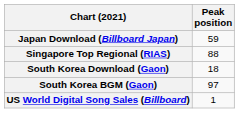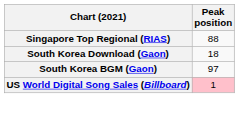 <table class="wikitable sortable plainrowheaders" style="text-align:center">
 <tr>
 <th scope="col">Chart (2021)</th>
 <th scope="col">Peak<br>position</th>
-</tr>
-<tr>
-<th scope="row">Japan Download (<em><a href='#'>Billboard Japan</a></em>)</th>
-<td>59</td>
 </tr>
 <tr>
 <th scope="row">Singapore Top Regional (<a href='#'>RIAS</a>)</th>
 <td>88</td>
 </tr>
 <tr>
 <th scope="row">South Korea Download (<a href='#'>Gaon</a>)</th>
 <td>18</td>
 </tr>
 <tr>
 <th scope="row">South Korea BGM (<a href='#'>Gaon</a>)</th>
 <td>97</td>
 </tr>
 <tr>
 <th scope="row">US <a href='#'>World Digital Song Sales</a> (<em><a href='#'>Billboard</a></em>)</th>
-<td>1</td>
+<td style="background: pink;">1</td>
 </tr>
 </table>
